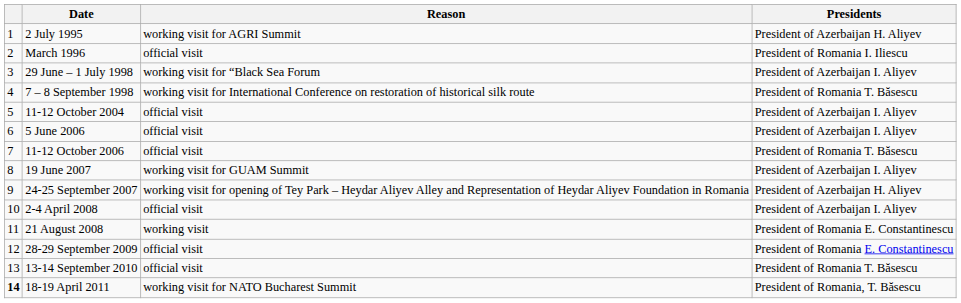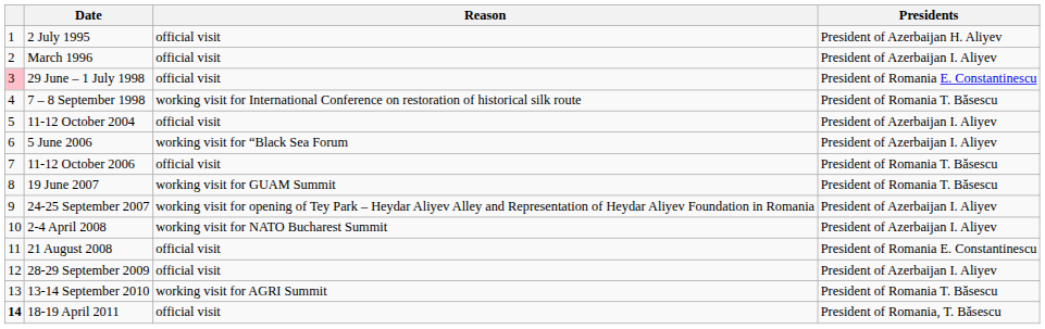 <table class="wikitable">
 <tr>
 <th></th>
 <th>Date</th>
 <th>Reason</th>
 <th>Presidents</th>
 </tr>
 <tr>
 <td>1</td>
 <td>2 July 1995</td>
-<td>working visit for AGRI Summit</td>
+<td>official visit</td>
 <td>President of Azerbaijan H. Aliyev</td>
 </tr>
 <tr>
 <td>2</td>
 <td>March 1996</td>
 <td>official visit</td>
-<td>President of Romania I. Iliescu</td>
+<td>President of Azerbaijan I. Aliyev</td>
 </tr>
 <tr>
-<td>3</td>
+<td style="background: pink;">3</td>
 <td>29 June – 1 July 1998</td>
-<td>working visit for “Black Sea Forum</td>
-<td>President of Azerbaijan I. Aliyev</td>
+<td>official visit</td>
+<td>President of Romania <a href='#'>E. Constantinescu</a></td>
 </tr>
 <tr>
 <td>4</td>
 <td>7 – 8 September 1998</td>
 <td>working visit for International Conference on restoration of historical silk route</td>
 <td>President of Romania T. Băsescu</td>
 </tr>
 <tr>
 <td>5</td>
 <td>11-12 October 2004</td>
 <td>official visit</td>
 <td>President of Azerbaijan I. Aliyev</td>
 </tr>
 <tr>
 <td>6</td>
 <td>5 June 2006</td>
-<td>official visit</td>
+<td>working visit for “Black Sea Forum</td>
 <td>President of Azerbaijan I. Aliyev</td>
 </tr>
 <tr>
 <td>7</td>
 <td>11-12 October 2006</td>
 <td>official visit</td>
 <td>President of Romania T. Băsescu</td>
 </tr>
 <tr>
 <td>8</td>
 <td>19 June 2007</td>
 <td>working visit for GUAM Summit</td>
-<td>President of Azerbaijan I. Aliyev</td>
+<td>President of Romania T. Băsescu</td>
 </tr>
 <tr>
 <td>9</td>
 <td>24-25 September 2007</td>
 <td>working visit for opening of Tey Park – Heydar Aliyev Alley and Representation of Heydar Aliyev Foundation in Romania</td>
-<td>President of Azerbaijan H. Aliyev</td>
+<td>President of Azerbaijan I. Aliyev</td>
 </tr>
 <tr>
 <td>10</td>
 <td>2-4 April 2008</td>
-<td>official visit</td>
+<td>working visit for NATO Bucharest Summit</td>
 <td>President of Azerbaijan I. Aliyev</td>
 </tr>
 <tr>
 <td>11</td>
 <td>21 August 2008</td>
-<td>working visit</td>
+<td>official visit</td>
 <td>President of Romania E. Constantinescu</td>
 </tr>
 <tr>
 <td>12</td>
 <td>28-29 September 2009</td>
 <td>official visit</td>
-<td>President of Romania <a href='#'>E. Constantinescu</a></td>
+<td>President of Azerbaijan I. Aliyev</td>
 </tr>
 <tr>
 <td>13</td>
 <td>13-14 September 2010</td>
-<td>official visit</td>
+<td>working visit for AGRI Summit</td>
 <td>President of Romania T. Băsescu</td>
 </tr>
 <tr>
 <td><strong>14</strong></td>
 <td>18-19 April 2011</td>
-<td>working visit for NATO Bucharest Summit</td>
+<td>official visit</td>
 <td>President of Romania, T. Băsescu</td>
 </tr>
 </table>
